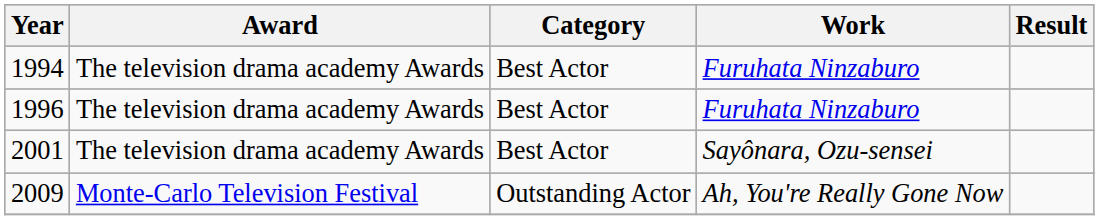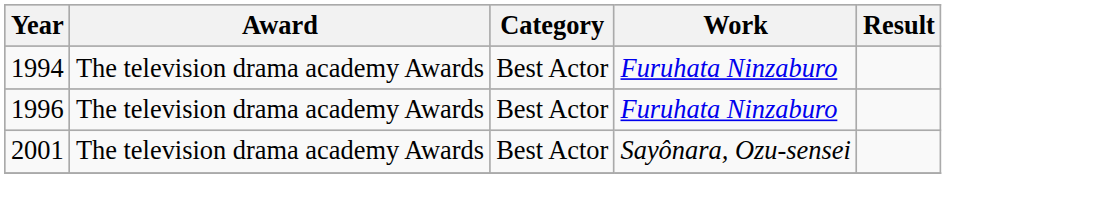 <table class="wikitable plainrowheaders sortable">
 <tr>
 <th>Year</th>
 <th>Award</th>
 <th>Category</th>
 <th>Work</th>
 <th>Result</th>
 </tr>
 <tr>
 <td>1994</td>
 <td>The television drama academy Awards</td>
 <td>Best Actor</td>
 <td><em><a href='#'>Furuhata Ninzaburo</a></em></td>
 <td></td>
 </tr>
 <tr>
 <td>1996</td>
 <td>The television drama academy Awards</td>
 <td>Best Actor</td>
 <td><em><a href='#'>Furuhata Ninzaburo</a></em></td>
 <td></td>
 </tr>
 <tr>
 <td>2001</td>
 <td>The television drama academy Awards</td>
 <td>Best Actor</td>
 <td><em>Sayônara, Ozu-sensei</em></td>
 <td></td>
 </tr>
 <tr>
-<td>2009</td>
-<td><a href='#'>Monte-Carlo Television Festival</a></td>
-<td>Outstanding Actor</td>
-<td><em>Ah, You're Really Gone Now</em></td>
-<td></td>
-</tr>
-<tr>
 </tr>
 </table>
